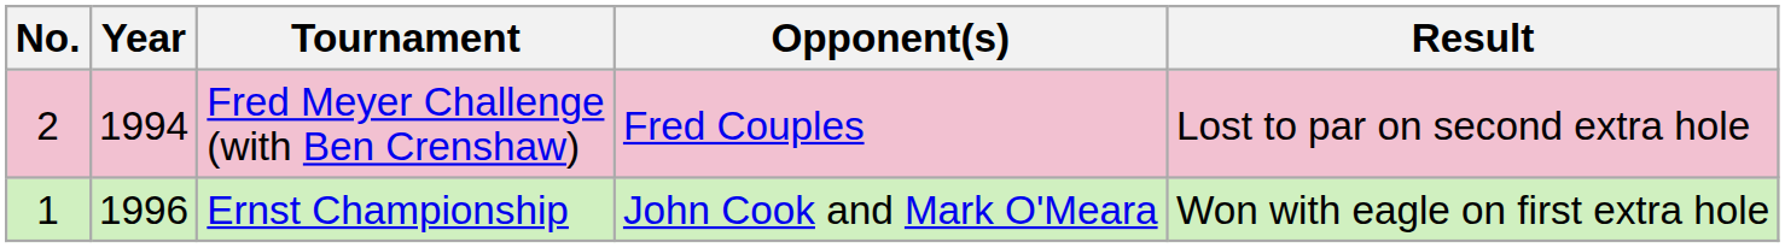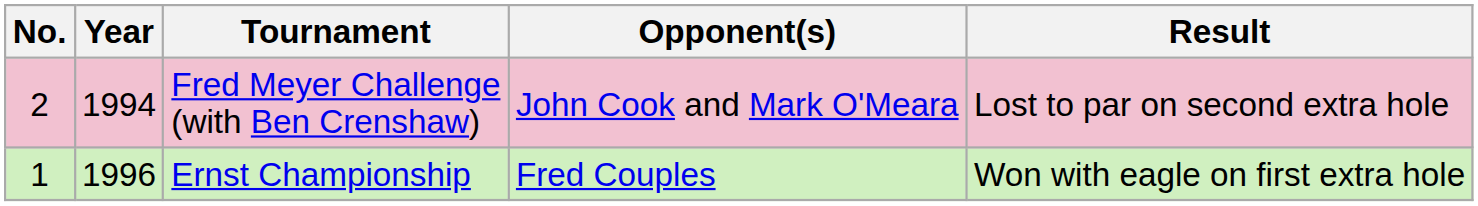 <table class="wikitable" style="font-size:95%;">
 <tr>
 <th>No.</th>
 <th>Year</th>
 <th>Tournament</th>
 <th>Opponent(s)</th>
 <th>Result</th>
 </tr>
 <tr style="background:#F2C1D1;">
 <td align=center>2</td>
 <td>1994</td>
 <td><a href='#'>Fred Meyer Challenge</a><br>(with  <a href='#'>Ben Crenshaw</a>)</td>
-<td> <a href='#'>Fred Couples</a></td>
+<td> <a href='#'>John Cook</a> and  <a href='#'>Mark O'Meara</a></td>
 <td>Lost to par on second extra hole</td>
 </tr>
 <tr style="background:#D0F0C0;">
 <td align=center>1</td>
 <td>1996</td>
 <td><a href='#'>Ernst Championship</a></td>
-<td> <a href='#'>John Cook</a> and  <a href='#'>Mark O'Meara</a></td>
+<td> <a href='#'>Fred Couples</a></td>
 <td>Won with eagle on first extra hole</td>
 </tr>
 </table>
